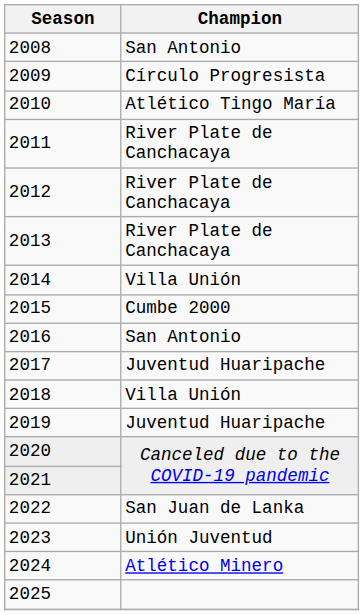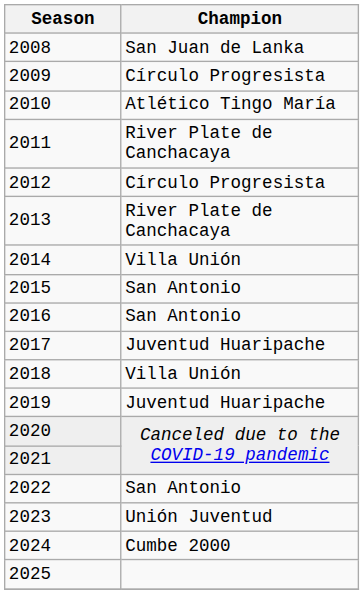 <table class="wikitable sortable">
 <tr>
 <th width=80px>Season</th>
 <th width=170px>Champion</th>
 </tr>
 <tr>
 <td>2008</td>
-<td>San Antonio</td>
+<td>San Juan de Lanka</td>
 </tr>
 <tr>
 <td>2009</td>
 <td>Círculo Progresista</td>
 </tr>
 <tr>
 <td>2010</td>
 <td>Atlético Tingo María</td>
 </tr>
 <tr>
 <td>2011</td>
 <td>River Plate de Canchacaya</td>
 </tr>
 <tr>
 <td>2012</td>
-<td>River Plate de Canchacaya</td>
+<td>Círculo Progresista</td>
 </tr>
 <tr>
 <td>2013</td>
 <td>River Plate de Canchacaya</td>
 </tr>
 <tr>
 <td>2014</td>
 <td>Villa Unión</td>
 </tr>
 <tr>
 <td>2015</td>
-<td>Cumbe 2000</td>
+<td>San Antonio</td>
 </tr>
 <tr>
 <td>2016</td>
 <td>San Antonio</td>
 </tr>
 <tr>
 <td>2017</td>
 <td>Juventud Huaripache</td>
 </tr>
 <tr>
 <td>2018</td>
 <td>Villa Unión</td>
 </tr>
 <tr>
 <td>2019</td>
 <td>Juventud Huaripache</td>
 </tr>
 <tr bgcolor=#efefef>
 <td>2020</td>
 <td rowspan=2 colspan="1" align=center><em>Canceled due to the <a href='#'>COVID-19 pandemic</a></em></td>
 </tr>
 <tr bgcolor=#efefef>
 <td>2021</td>
 </tr>
 <tr>
 <td>2022</td>
-<td>San Juan de Lanka</td>
+<td>San Antonio</td>
 </tr>
 <tr>
 <td>2023</td>
 <td>Unión Juventud</td>
 </tr>
 <tr>
 <td>2024</td>
-<td><a href='#'>Atlético Minero</a></td>
+<td>Cumbe 2000</td>
 </tr>
 <tr>
 <td>2025</td>
 <td></td>
 </tr>
 <tr>
 </tr>
 </table>
